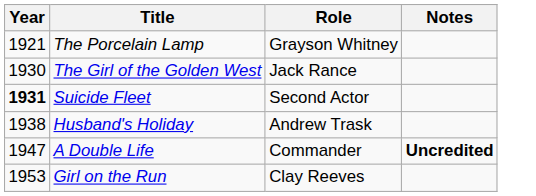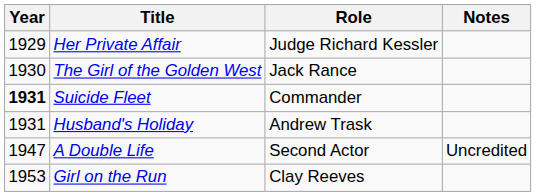 <table class="wikitable">
 <tr>
 <th>Year</th>
 <th>Title</th>
 <th>Role</th>
 <th>Notes</th>
 </tr>
 <tr>
-<td>1921</td>
-<td><em>The Porcelain Lamp</em></td>
-<td>Grayson Whitney</td>
+<td>1929</td>
+<td><em><a href='#'>Her Private Affair</a></em></td>
+<td>Judge Richard Kessler</td>
 <td></td>
 </tr>
 <tr>
 <td>1930</td>
 <td><em><a href='#'>The Girl of the Golden West</a></em></td>
 <td>Jack Rance</td>
 <td></td>
 </tr>
 <tr>
 <td><strong>1931</strong></td>
 <td><em><a href='#'>Suicide Fleet</a></em></td>
-<td>Second Actor</td>
+<td>Commander</td>
 <td></td>
 </tr>
 <tr>
-<td>1938</td>
+<td>1931</td>
 <td><em><a href='#'>Husband's Holiday</a></em></td>
 <td>Andrew Trask</td>
 <td></td>
 </tr>
 <tr>
 <td>1947</td>
 <td><em><a href='#'>A Double Life</a></em></td>
-<td>Commander</td>
-<td><strong>Uncredited</strong></td>
+<td>Second Actor</td>
+<td>Uncredited</td>
 </tr>
 <tr>
 <td>1953</td>
 <td><em><a href='#'>Girl on the Run</a></em></td>
 <td>Clay Reeves</td>
 <td></td>
 </tr>
 </table>
